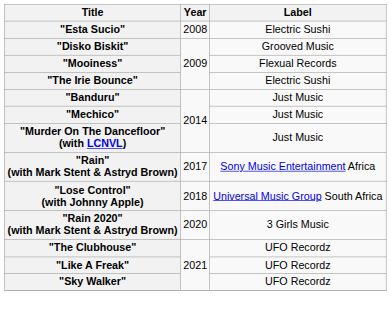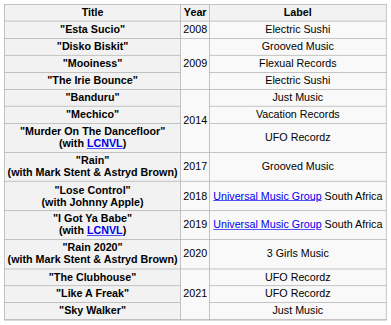 <table class="wikitable plainrowheaders" style="text-align:center;" border="1">
 <tr>
 <th scope="col" style="width:16em;">Title</th>
 <th scope="col" style="width:1em;">Year</th>
 <th scope="col" style="width:16em;">Label</th>
 </tr>
 <tr>
 <th scope="row"><strong>"Esta Sucio"</strong></th>
 <td>2008</td>
 <td>Electric Sushi</td>
 </tr>
 <tr>
 <th scope="row"><strong>"Disko Biskit"</strong> </th>
 <td rowspan="3">2009</td>
 <td>Grooved Music</td>
 </tr>
 <tr>
 <th scope="row"><strong>"Mooiness"</strong></th>
 <td>Flexual Records</td>
 </tr>
 <tr>
 <th scope="row"><strong>"The Irie Bounce"</strong></th>
 <td>Electric Sushi</td>
 </tr>
 <tr>
 <th scope="row"><strong>"Banduru"</strong></th>
 <td rowspan="3">2014</td>
 <td>Just Music</td>
 </tr>
 <tr>
 <th scope="row"><strong>"Mechico"</strong> </th>
-<td>Just Music</td>
+<td>Vacation Records</td>
 </tr>
 <tr>
 <th scope="row"><strong>"Murder On The Dancefloor"</strong> <br><span>(with <a href='#'>LCNVL</a>)</span></th>
-<td>Just Music</td>
+<td>UFO Recordz</td>
 </tr>
 <tr>
 <th scope="row"><strong>"Rain"</strong><br><span>(with Mark Stent & Astryd Brown)</span> </th>
 <td>2017</td>
-<td><a href='#'>Sony Music Entertainment</a> Africa</td>
+<td>Grooved Music</td>
 </tr>
 <tr>
 <th scope="row"><strong>"Lose Control"</strong><br><span>(with Johnny Apple)</span> </th>
 <td>2018</td>
+<td><a href='#'>Universal Music Group</a> South Africa</td>
+</tr>
+<tr>
+<th scope="row"><strong>"I Got Ya Babe"</strong><br><span>(with <a href='#'>LCNVL</a>)</span> </th>
+<td>2019</td>
 <td><a href='#'>Universal Music Group</a> South Africa</td>
 </tr>
 <tr>
 <th scope="row"><strong>"Rain 2020"</strong><br><span>(with Mark Stent & Astryd Brown)</span> </th>
 <td>2020</td>
 <td>3 Girls Music</td>
 </tr>
 <tr>
 <th scope="row"><strong>"The Clubhouse"</strong> </th>
 <td rowspan="3">2021</td>
 <td>UFO Recordz</td>
 </tr>
 <tr>
 <th scope="row"><strong>"Like A Freak"</strong> </th>
 <td>UFO Recordz</td>
 </tr>
 <tr>
 <th scope="row"><strong>"Sky Walker"</strong> </th>
-<td>UFO Recordz</td>
+<td>Just Music</td>
 </tr>
 <tr>
 </tr>
 </table>
